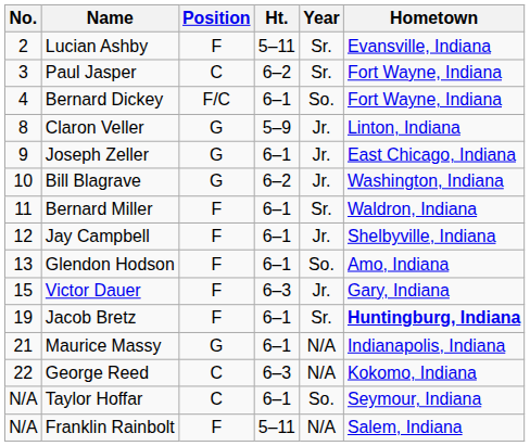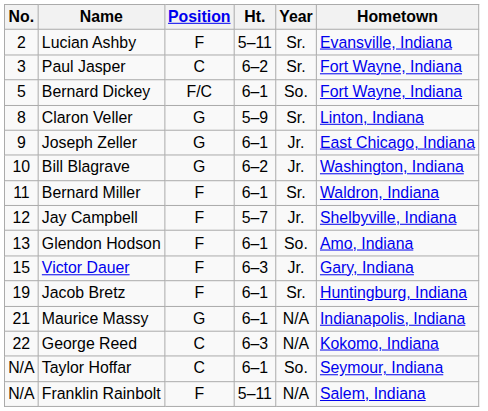 <table class="wikitable" style="text-align:center">
 <tr>
 <th>No.</th>
 <th>Name</th>
 <th><a href='#'>Position</a></th>
 <th>Ht.</th>
 <th>Year</th>
 <th>Hometown</th>
 </tr>
 <tr>
 <td>2</td>
 <td style="text-align:left">Lucian Ashby</td>
 <td>F</td>
 <td>5–11</td>
 <td>Sr.</td>
 <td style="text-align:left"><a href='#'>Evansville, Indiana</a></td>
 </tr>
 <tr>
 <td>3</td>
 <td style="text-align:left">Paul Jasper</td>
 <td>C</td>
 <td>6–2</td>
 <td>Sr.</td>
 <td style="text-align:left"><a href='#'>Fort Wayne, Indiana</a></td>
 </tr>
 <tr>
-<td>4</td>
+<td>5</td>
 <td style="text-align:left">Bernard Dickey</td>
 <td>F/C</td>
 <td>6–1</td>
 <td>So.</td>
 <td style="text-align:left"><a href='#'>Fort Wayne, Indiana</a></td>
 </tr>
 <tr>
 <td>8</td>
 <td style="text-align:left">Claron Veller</td>
 <td>G</td>
 <td>5–9</td>
-<td>Jr.</td>
+<td>Sr.</td>
 <td style="text-align:left"><a href='#'>Linton, Indiana</a></td>
 </tr>
 <tr>
 <td>9</td>
 <td style="text-align:left">Joseph Zeller</td>
 <td>G</td>
 <td>6–1</td>
 <td>Jr.</td>
 <td style="text-align:left"><a href='#'>East Chicago, Indiana</a></td>
 </tr>
 <tr>
 <td>10</td>
 <td style="text-align:left">Bill Blagrave</td>
 <td>G</td>
 <td>6–2</td>
 <td>Jr.</td>
 <td style="text-align:left"><a href='#'>Washington, Indiana</a></td>
 </tr>
 <tr>
 <td>11</td>
 <td style="text-align:left">Bernard Miller</td>
 <td>F</td>
 <td>6–1</td>
 <td>Sr.</td>
 <td style="text-align:left"><a href='#'>Waldron, Indiana</a></td>
 </tr>
 <tr>
 <td>12</td>
 <td style="text-align:left">Jay Campbell</td>
 <td>F</td>
-<td>6–1</td>
+<td>5–7</td>
 <td>Jr.</td>
 <td style="text-align:left"><a href='#'>Shelbyville, Indiana</a></td>
 </tr>
 <tr>
 <td>13</td>
 <td style="text-align:left">Glendon Hodson</td>
 <td>F</td>
 <td>6–1</td>
 <td>So.</td>
 <td style="text-align:left"><a href='#'>Amo, Indiana</a></td>
 </tr>
 <tr>
 <td>15</td>
 <td style="text-align:left"><a href='#'>Victor Dauer</a></td>
 <td>F</td>
 <td>6–3</td>
 <td>Jr.</td>
 <td style="text-align:left"><a href='#'>Gary, Indiana</a></td>
 </tr>
 <tr>
 <td>19</td>
 <td style="text-align:left">Jacob Bretz</td>
 <td>F</td>
 <td>6–1</td>
 <td>Sr.</td>
-<td style="text-align:left"><strong><a href='#'>Huntingburg, Indiana</a></strong></td>
+<td style="text-align:left"><a href='#'>Huntingburg, Indiana</a></td>
 </tr>
 <tr>
 <td>21</td>
 <td style="text-align:left">Maurice Massy</td>
 <td>G</td>
 <td>6–1</td>
 <td>N/A</td>
 <td style="text-align:left"><a href='#'>Indianapolis, Indiana</a></td>
 </tr>
 <tr>
 <td>22</td>
 <td style="text-align:left">George Reed</td>
 <td>C</td>
 <td>6–3</td>
 <td>N/A</td>
 <td style="text-align:left"><a href='#'>Kokomo, Indiana</a></td>
 </tr>
 <tr>
 <td>N/A</td>
 <td style="text-align:left">Taylor Hoffar</td>
 <td>C</td>
 <td>6–1</td>
 <td>So.</td>
 <td style="text-align:left"><a href='#'>Seymour, Indiana</a></td>
 </tr>
 <tr>
 <td>N/A</td>
 <td style="text-align:left">Franklin Rainbolt</td>
 <td>F</td>
 <td>5–11</td>
 <td>N/A</td>
 <td style="text-align:left"><a href='#'>Salem, Indiana</a></td>
 </tr>
 </table>
